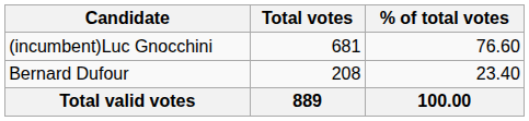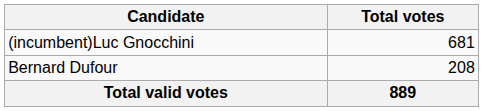 <table class="wikitable" width="475">
 <tr>
 <th align="left">Candidate</th>
 <th align="right">Total votes</th>
-<th align="right">% of total votes</th>
 </tr>
 <tr>
 <td align="left">(incumbent)Luc Gnocchini</td>
 <td align="right">681</td>
-<td align="right">76.60</td>
 </tr>
 <tr>
 <td align="left">Bernard Dufour</td>
 <td align="right">208</td>
-<td align="right">23.40</td>
 </tr>
 <tr bgcolor="#EEEEEE">
 <th align="left">Total valid votes</th>
 <th align="right"><strong>889</strong></th>
-<th align="right"><strong>100.00</strong></th>
 </tr>
 </table>
